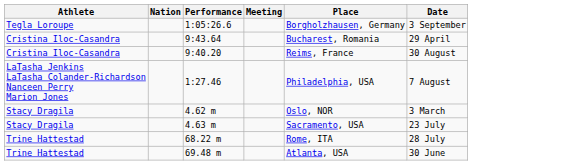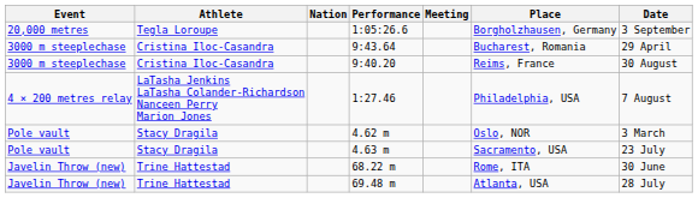 <table class="wikitable" border="1">
 <tr>
+<th>Event</th>
 <th>Athlete</th>
 <th>Nation</th>
 <th>Performance</th>
 <th>Meeting</th>
 <th>Place</th>
 <th>Date</th>
 </tr>
 <tr>
+<td><a href='#'>20,000 metres</a></td>
 <td><a href='#'>Tegla Loroupe</a></td>
 <td></td>
 <td>1:05:26.6</td>
 <td></td>
 <td> <a href='#'>Borgholzhausen</a>, Germany</td>
 <td>3 September</td>
 </tr>
 <tr>
+<td><a href='#'>3000 m steeplechase</a></td>
 <td><a href='#'>Cristina Iloc-Casandra</a></td>
 <td></td>
 <td>9:43.64</td>
 <td></td>
 <td> <a href='#'>Bucharest</a>, Romania</td>
 <td>29 April</td>
 </tr>
 <tr>
+<td><a href='#'>3000 m steeplechase</a></td>
 <td><a href='#'>Cristina Iloc-Casandra</a></td>
 <td></td>
 <td>9:40.20</td>
 <td></td>
 <td> <a href='#'>Reims</a>, France</td>
 <td>30 August</td>
 </tr>
 <tr>
+<td><a href='#'>4 × 200 metres relay</a></td>
 <td><a href='#'>LaTasha Jenkins</a><br><a href='#'>LaTasha Colander-Richardson</a><br><a href='#'>Nanceen Perry</a><br><a href='#'>Marion Jones</a></td>
 <td></td>
 <td>1:27.46</td>
 <td></td>
 <td> <a href='#'>Philadelphia</a>, USA</td>
 <td>7 August</td>
 </tr>
 <tr>
+<td><a href='#'>Pole vault</a></td>
 <td><a href='#'>Stacy Dragila</a></td>
 <td></td>
 <td>4.62 m</td>
 <td></td>
 <td> <a href='#'>Oslo</a>, NOR</td>
 <td>3 March</td>
 </tr>
 <tr>
+<td><a href='#'>Pole vault</a></td>
 <td><a href='#'>Stacy Dragila</a></td>
 <td></td>
 <td>4.63 m</td>
 <td></td>
 <td> <a href='#'>Sacramento</a>, USA</td>
 <td>23 July</td>
 </tr>
 <tr>
+<td><a href='#'>Javelin Throw (new)</a></td>
 <td><a href='#'>Trine Hattestad</a></td>
 <td></td>
 <td>68.22 m</td>
 <td></td>
 <td> <a href='#'>Rome</a>, ITA</td>
-<td>28 July</td>
+<td>30 June</td>
 </tr>
 <tr>
+<td><a href='#'>Javelin Throw (new)</a></td>
 <td><a href='#'>Trine Hattestad</a></td>
 <td></td>
 <td>69.48 m</td>
 <td></td>
 <td> <a href='#'>Atlanta</a>, USA</td>
-<td>30 June</td>
+<td>28 July</td>
 </tr>
 </table>
